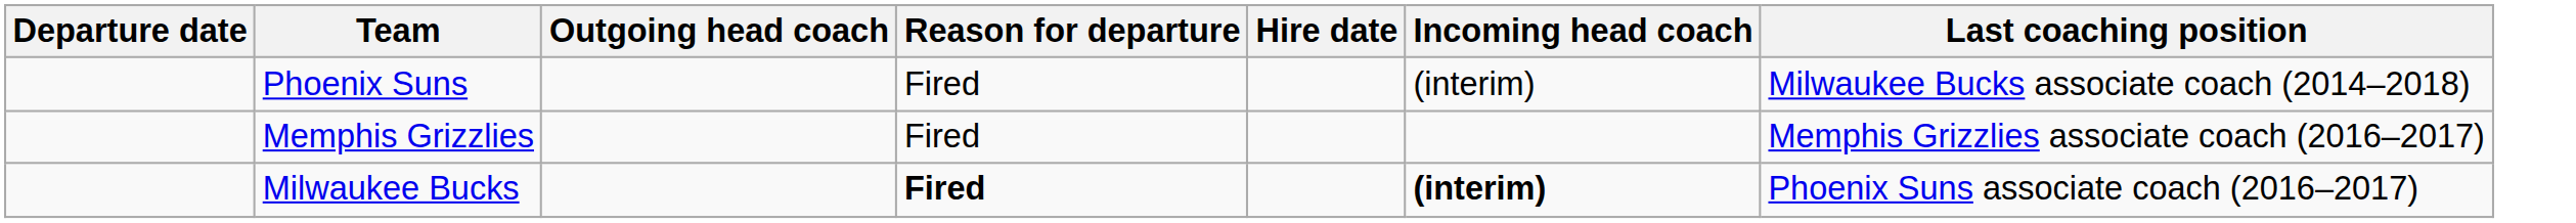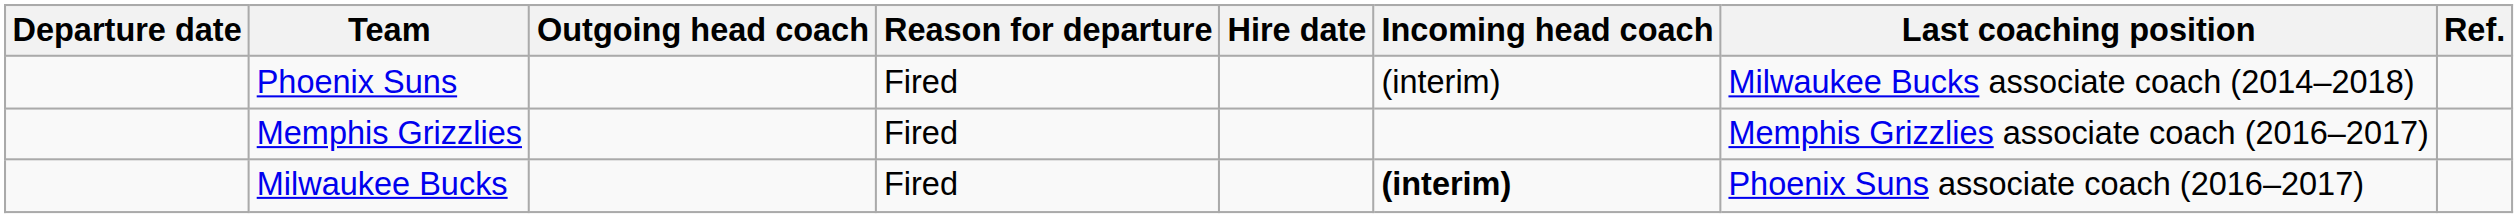 <table class="wikitable sortable">
 <tr>
 <th>Departure date</th>
 <th>Team</th>
 <th>Outgoing head coach</th>
 <th>Reason for departure</th>
 <th>Hire date</th>
 <th>Incoming head coach</th>
 <th class="unsortable">Last coaching position</th>
+<th class="unsortable">Ref.</th>
 </tr>
 <tr>
 <td align=center></td>
 <td><a href='#'>Phoenix Suns</a></td>
 <td></td>
 <td>Fired</td>
 <td></td>
 <td> (interim)</td>
 <td><a href='#'>Milwaukee Bucks</a> associate coach (2014–2018)</td>
+<td></td>
 </tr>
 <tr>
 <td align=center></td>
 <td><a href='#'>Memphis Grizzlies</a></td>
 <td></td>
 <td>Fired</td>
 <td></td>
 <td></td>
 <td><a href='#'>Memphis Grizzlies</a> associate coach (2016–2017)</td>
+<td></td>
 </tr>
 <tr>
 <td align=center></td>
 <td><a href='#'>Milwaukee Bucks</a></td>
 <td></td>
-<td><strong>Fired</strong></td>
+<td>Fired</td>
 <td></td>
 <td><strong> (interim)</strong></td>
 <td><a href='#'>Phoenix Suns</a> associate coach (2016–2017)</td>
+<td></td>
 </tr>
 </table>
